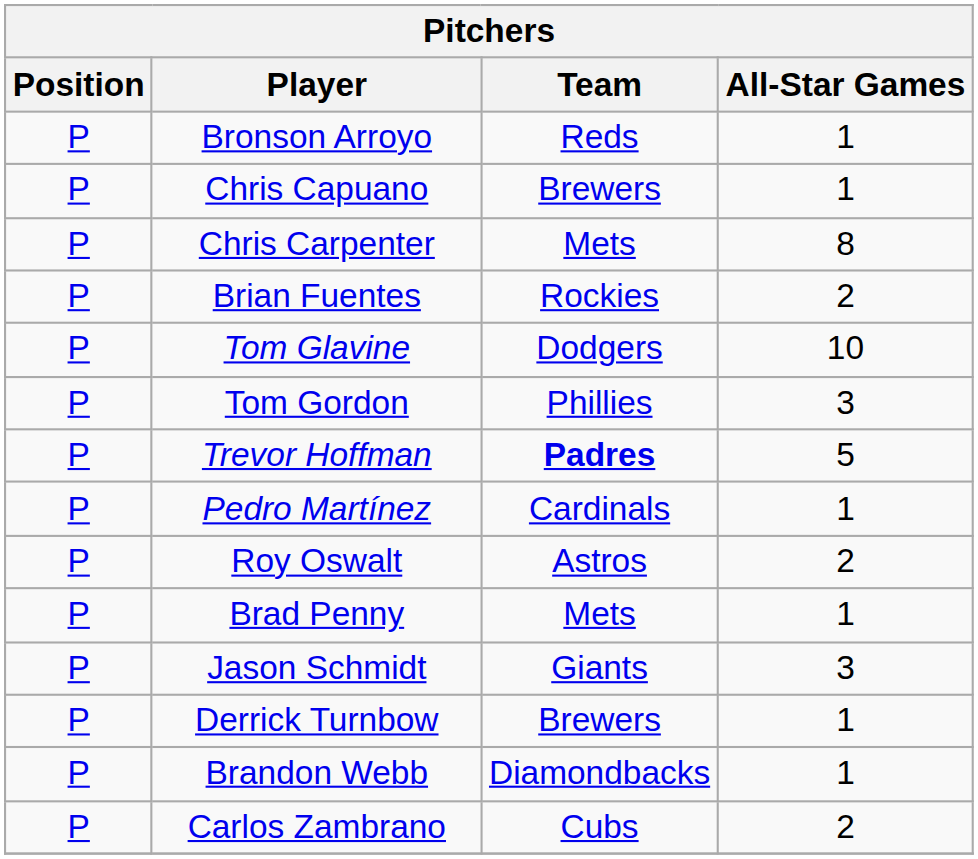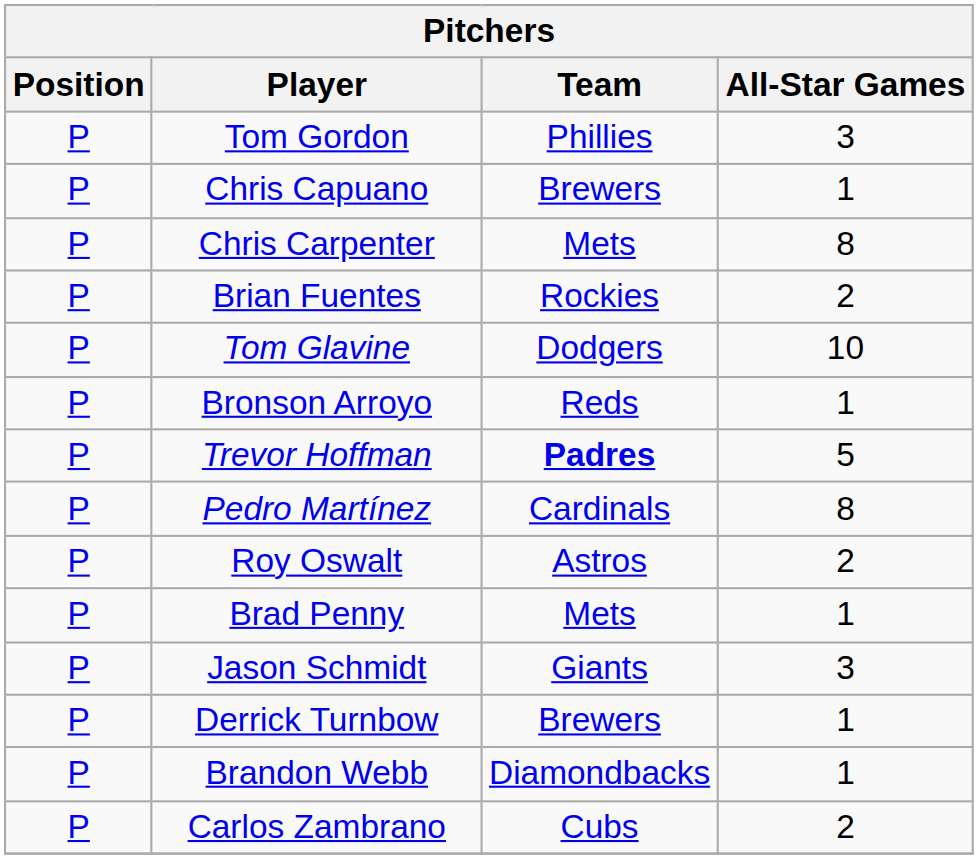 <table class="wikitable" style="font-size: 100%; text-align:right;">
 <tr>
 <th colspan="4">Pitchers</th>
 </tr>
 <tr>
 <th>Position</th>
 <th width="150">Player</th>
 <th width="100">Team</th>
 <th>All-Star Games</th>
 </tr>
 <tr>
 <td align="center"><a href='#'>P</a></td>
-<td align="center"><a href='#'>Bronson Arroyo</a></td>
-<td align="center"><a href='#'>Reds</a></td>
-<td align="center">1</td>
+<td align="center"><a href='#'>Tom Gordon</a></td>
+<td align="center"><a href='#'>Phillies</a></td>
+<td align="center">3</td>
 </tr>
 <tr>
 <td align="center"><a href='#'>P</a></td>
 <td align="center"><a href='#'>Chris Capuano</a></td>
 <td align="center"><a href='#'>Brewers</a></td>
 <td align="center">1</td>
 </tr>
 <tr>
 <td align="center"><a href='#'>P</a></td>
 <td align="center"><a href='#'>Chris Carpenter</a></td>
 <td align="center"><a href='#'>Mets</a></td>
 <td align="center">8</td>
 </tr>
 <tr>
 <td align="center"><a href='#'>P</a></td>
 <td align="center"><a href='#'>Brian Fuentes</a></td>
 <td align="center"><a href='#'>Rockies</a></td>
 <td align="center">2</td>
 </tr>
 <tr>
 <td align="center"><a href='#'>P</a></td>
 <td align="center"><em><a href='#'>Tom Glavine</a></em></td>
 <td align="center"><a href='#'>Dodgers</a></td>
 <td align="center">10</td>
 </tr>
 <tr>
 <td align="center"><a href='#'>P</a></td>
-<td align="center"><a href='#'>Tom Gordon</a></td>
-<td align="center"><a href='#'>Phillies</a></td>
-<td align="center">3</td>
+<td align="center"><a href='#'>Bronson Arroyo</a></td>
+<td align="center"><a href='#'>Reds</a></td>
+<td align="center">1</td>
 </tr>
 <tr>
 <td align="center"><a href='#'>P</a></td>
 <td align="center"><em><a href='#'>Trevor Hoffman</a></em></td>
 <td align="center"><strong><a href='#'>Padres</a></strong></td>
 <td align="center">5</td>
 </tr>
 <tr>
 <td align="center"><a href='#'>P</a></td>
 <td align="center"><em><a href='#'>Pedro Martínez</a></em></td>
 <td align="center"><a href='#'>Cardinals</a></td>
-<td align="center">1</td>
+<td align="center">8</td>
 </tr>
 <tr>
 <td align="center"><a href='#'>P</a></td>
 <td align="center"><a href='#'>Roy Oswalt</a></td>
 <td align="center"><a href='#'>Astros</a></td>
 <td align="center">2</td>
 </tr>
 <tr>
 <td align="center"><a href='#'>P</a></td>
 <td align="center"><a href='#'>Brad Penny</a></td>
 <td align="center"><a href='#'>Mets</a></td>
 <td align="center">1</td>
 </tr>
 <tr>
 <td align="center"><a href='#'>P</a></td>
 <td align="center"><a href='#'>Jason Schmidt</a></td>
 <td align="center"><a href='#'>Giants</a></td>
 <td align="center">3</td>
 </tr>
 <tr>
 <td align="center"><a href='#'>P</a></td>
 <td align="center"><a href='#'>Derrick Turnbow</a></td>
 <td align="center"><a href='#'>Brewers</a></td>
 <td align="center">1</td>
 </tr>
 <tr>
 <td align="center"><a href='#'>P</a></td>
 <td align="center"><a href='#'>Brandon Webb</a></td>
 <td align="center"><a href='#'>Diamondbacks</a></td>
 <td align="center">1</td>
 </tr>
 <tr>
 <td align="center"><a href='#'>P</a></td>
 <td align="center"><a href='#'>Carlos Zambrano</a></td>
 <td align="center"><a href='#'>Cubs</a></td>
 <td align="center">2</td>
 </tr>
 <tr>
 </tr>
 </table>
